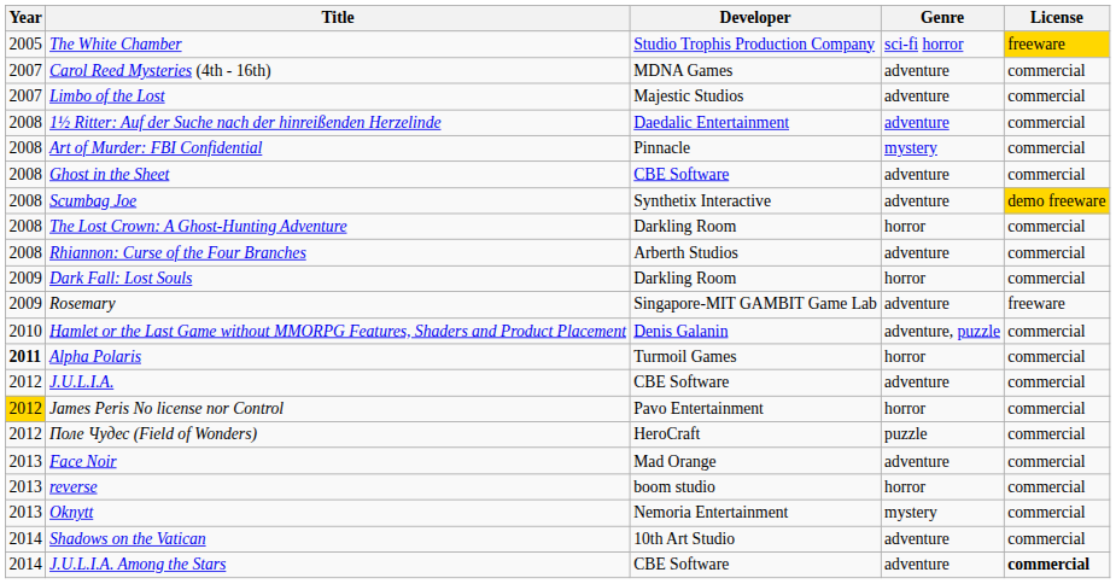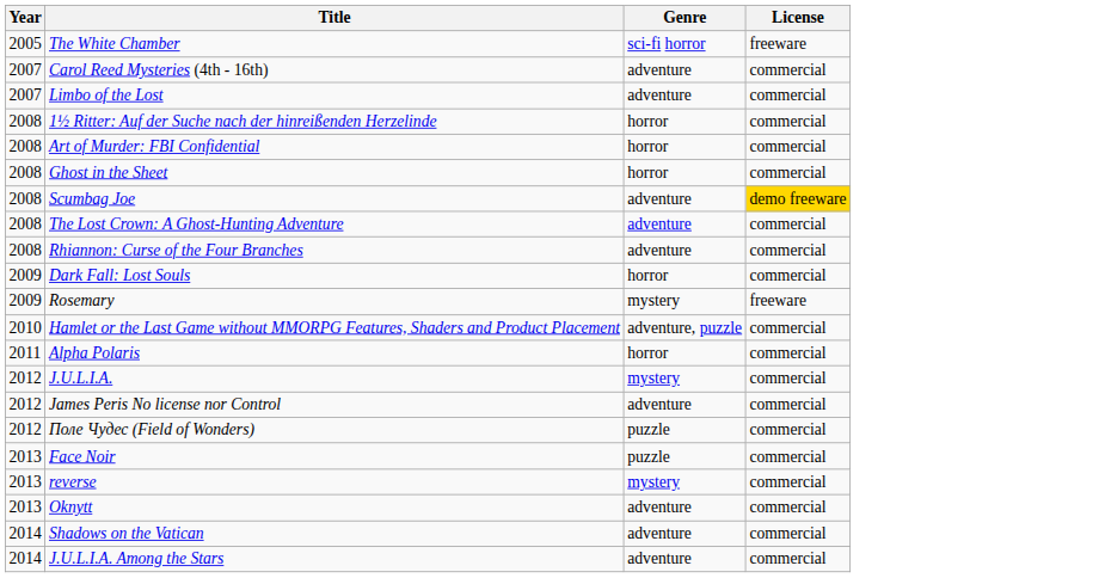 <table class="wikitable sortable">
 <tr>
 <th>Year</th>
 <th>Title</th>
-<th>Developer</th>
 <th>Genre</th>
 <th>License</th>
 </tr>
 <tr>
 <td>2005</td>
 <td><em><a href='#'>The White Chamber</a></em></td>
-<td><a href='#'>Studio Trophis Production Company</a></td>
 <td><a href='#'>sci-fi</a> <a href='#'>horror</a></td>
-<td style="background: gold;">freeware</td>
+<td>freeware</td>
 </tr>
 <tr>
 <td>2007</td>
 <td><em><a href='#'>Carol Reed Mysteries</a></em> (4th - 16th)</td>
-<td>MDNA Games</td>
 <td>adventure</td>
 <td>commercial</td>
 </tr>
 <tr>
 <td>2007</td>
 <td><em><a href='#'>Limbo of the Lost</a></em></td>
-<td>Majestic Studios</td>
 <td>adventure</td>
 <td>commercial</td>
 </tr>
 <tr>
 <td>2008</td>
 <td><em><a href='#'>1½ Ritter: Auf der Suche nach der hinreißenden Herzelinde</a></em></td>
-<td><a href='#'>Daedalic Entertainment</a></td>
-<td><a href='#'>adventure</a></td>
+<td>horror</td>
 <td>commercial</td>
 </tr>
 <tr>
 <td>2008</td>
 <td><em><a href='#'>Art of Murder: FBI Confidential</a></em></td>
-<td>Pinnacle</td>
-<td><a href='#'>mystery</a></td>
+<td>horror</td>
 <td>commercial</td>
 </tr>
 <tr>
 <td>2008</td>
 <td><em><a href='#'>Ghost in the Sheet</a></em></td>
-<td><a href='#'>CBE Software</a></td>
-<td>adventure</td>
+<td>horror</td>
 <td>commercial</td>
 </tr>
 <tr>
 <td>2008</td>
 <td><em><a href='#'>Scumbag Joe</a></em></td>
-<td>Synthetix Interactive</td>
 <td>adventure</td>
 <td style="background: gold;">demo freeware</td>
 </tr>
 <tr>
 <td>2008</td>
 <td><em><a href='#'>The Lost Crown: A Ghost-Hunting Adventure</a></em></td>
-<td>Darkling Room</td>
-<td>horror</td>
+<td><a href='#'>adventure</a></td>
 <td>commercial</td>
 </tr>
 <tr>
 <td>2008</td>
 <td><em><a href='#'>Rhiannon: Curse of the Four Branches</a></em></td>
-<td>Arberth Studios</td>
 <td>adventure</td>
 <td>commercial</td>
 </tr>
 <tr>
 <td>2009</td>
 <td><em><a href='#'>Dark Fall: Lost Souls</a></em></td>
-<td>Darkling Room</td>
 <td>horror</td>
 <td>commercial</td>
 </tr>
 <tr>
 <td>2009</td>
 <td><em>Rosemary</em></td>
-<td>Singapore-MIT GAMBIT Game Lab</td>
-<td>adventure</td>
+<td>mystery</td>
 <td>freeware</td>
 </tr>
 <tr>
 <td>2010</td>
 <td><em><a href='#'>Hamlet or the Last Game without MMORPG Features, Shaders and Product Placement</a></em></td>
-<td><a href='#'>Denis Galanin</a></td>
 <td>adventure, <a href='#'>puzzle</a></td>
 <td>commercial</td>
 </tr>
 <tr>
-<td><strong>2011</strong></td>
+<td>2011</td>
 <td><em><a href='#'>Alpha Polaris</a></em></td>
-<td>Turmoil Games</td>
 <td>horror</td>
 <td>commercial</td>
 </tr>
 <tr>
 <td>2012</td>
 <td><em><a href='#'>J.U.L.I.A.</a></em></td>
-<td>CBE Software</td>
-<td>adventure</td>
+<td><a href='#'>mystery</a></td>
 <td>commercial</td>
 </tr>
 <tr>
-<td style="background: gold;">2012</td>
+<td>2012</td>
 <td><em>James Peris No license nor Control</em></td>
-<td>Pavo Entertainment</td>
-<td>horror</td>
+<td>adventure</td>
 <td>commercial</td>
 </tr>
 <tr>
 <td>2012</td>
 <td><em>Поле Чудес (Field of Wonders)</em></td>
-<td>HeroCraft</td>
 <td>puzzle</td>
 <td>commercial</td>
 </tr>
 <tr>
 <td>2013</td>
 <td><em><a href='#'>Face Noir</a></em></td>
-<td>Mad Orange</td>
-<td>adventure</td>
+<td>puzzle</td>
 <td>commercial</td>
 </tr>
 <tr>
 <td>2013</td>
 <td><em><a href='#'>reverse</a></em></td>
-<td>boom studio</td>
-<td>horror</td>
+<td><a href='#'>mystery</a></td>
 <td>commercial</td>
 </tr>
 <tr>
 <td>2013</td>
 <td><em><a href='#'>Oknytt</a></em></td>
-<td>Nemoria Entertainment</td>
-<td>mystery</td>
+<td>adventure</td>
 <td>commercial</td>
 </tr>
 <tr>
 <td>2014</td>
 <td><em><a href='#'>Shadows on the Vatican</a></em></td>
-<td>10th Art Studio</td>
 <td>adventure</td>
 <td>commercial</td>
 </tr>
 <tr>
 <td>2014</td>
 <td><em><a href='#'>J.U.L.I.A. Among the Stars</a></em></td>
-<td>CBE Software</td>
 <td>adventure</td>
-<td><strong>commercial</strong></td>
+<td>commercial</td>
 </tr>
 </table>
